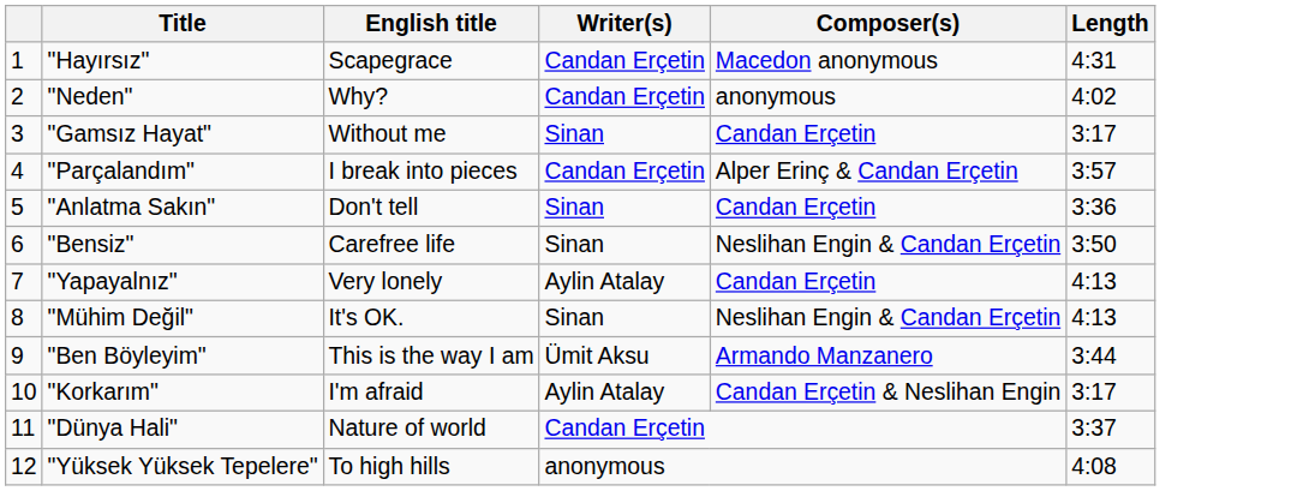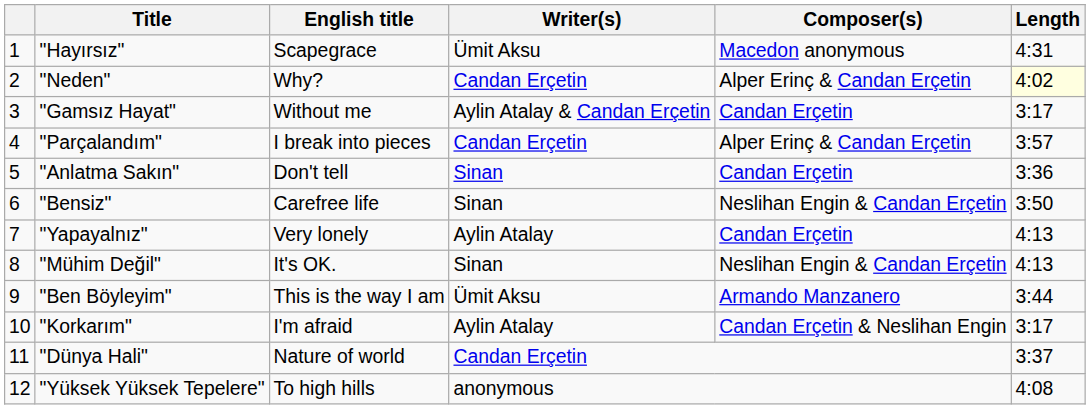 <table class="wikitable">
 <tr>
 <th></th>
 <th>Title</th>
 <th>English title</th>
 <th>Writer(s)</th>
 <th>Composer(s)</th>
 <th>Length</th>
 </tr>
 <tr>
 <td>1</td>
 <td>"Hayırsız"</td>
 <td>Scapegrace</td>
-<td><a href='#'>Candan Erçetin</a></td>
+<td>Ümit Aksu</td>
 <td><a href='#'>Macedon</a> anonymous</td>
 <td>4:31</td>
 </tr>
 <tr>
 <td>2</td>
 <td>"Neden"</td>
 <td>Why?</td>
 <td><a href='#'>Candan Erçetin</a></td>
-<td>anonymous</td>
-<td>4:02</td>
+<td>Alper Erinç & <a href='#'>Candan Erçetin</a></td>
+<td style="background: lightyellow;">4:02</td>
 </tr>
 <tr>
 <td>3</td>
 <td>"Gamsız Hayat"</td>
 <td>Without me</td>
-<td><a href='#'>Sinan</a></td>
+<td>Aylin Atalay & <a href='#'>Candan Erçetin</a></td>
 <td><a href='#'>Candan Erçetin</a></td>
 <td>3:17</td>
 </tr>
 <tr>
 <td>4</td>
 <td>"Parçalandım"</td>
 <td>I break into pieces</td>
 <td><a href='#'>Candan Erçetin</a></td>
 <td>Alper Erinç & <a href='#'>Candan Erçetin</a></td>
 <td>3:57</td>
 </tr>
 <tr>
 <td>5</td>
 <td>"Anlatma Sakın"</td>
 <td>Don't tell</td>
 <td><a href='#'>Sinan</a></td>
 <td><a href='#'>Candan Erçetin</a></td>
 <td>3:36</td>
 </tr>
 <tr>
 <td>6</td>
 <td>"Bensiz"</td>
 <td>Carefree life</td>
 <td>Sinan</td>
 <td>Neslihan Engin & <a href='#'>Candan Erçetin</a></td>
 <td>3:50</td>
 </tr>
 <tr>
 <td>7</td>
 <td>"Yapayalnız"</td>
 <td>Very lonely</td>
 <td>Aylin Atalay</td>
 <td><a href='#'>Candan Erçetin</a></td>
 <td>4:13</td>
 </tr>
 <tr>
 <td>8</td>
 <td>"Mühim Değil"</td>
 <td>It's OK.</td>
 <td>Sinan</td>
 <td>Neslihan Engin & <a href='#'>Candan Erçetin</a></td>
 <td>4:13</td>
 </tr>
 <tr>
 <td>9</td>
 <td>"Ben Böyleyim"</td>
 <td>This is the way I am</td>
 <td>Ümit Aksu</td>
 <td><a href='#'>Armando Manzanero</a></td>
 <td>3:44</td>
 </tr>
 <tr>
 <td>10</td>
 <td>"Korkarım"</td>
 <td>I'm afraid</td>
 <td>Aylin Atalay</td>
 <td><a href='#'>Candan Erçetin</a> & Neslihan Engin</td>
 <td>3:17</td>
 </tr>
 <tr>
 <td>11</td>
 <td>"Dünya Hali"</td>
 <td>Nature of world</td>
 <td colspan="2"><a href='#'>Candan Erçetin</a></td>
 <td>3:37</td>
 </tr>
 <tr>
 <td>12</td>
 <td>"Yüksek Yüksek Tepelere"</td>
 <td>To high hills</td>
 <td colspan="2">anonymous</td>
 <td>4:08</td>
 </tr>
 </table>
